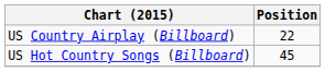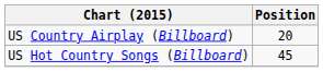 <table class="wikitable sortable">
 <tr>
 <th scope="col">Chart (2015)</th>
 <th scope="col">Position</th>
 </tr>
 <tr>
 <td>US <a href='#'>Country Airplay</a> (<em><a href='#'>Billboard</a></em>)</td>
-<td align="center">22</td>
+<td align="center">20</td>
 </tr>
 <tr>
 <td>US <a href='#'>Hot Country Songs</a> (<em><a href='#'>Billboard</a></em>)</td>
 <td align="center">45</td>
 </tr>
 <tr>
 </tr>
 </table>
